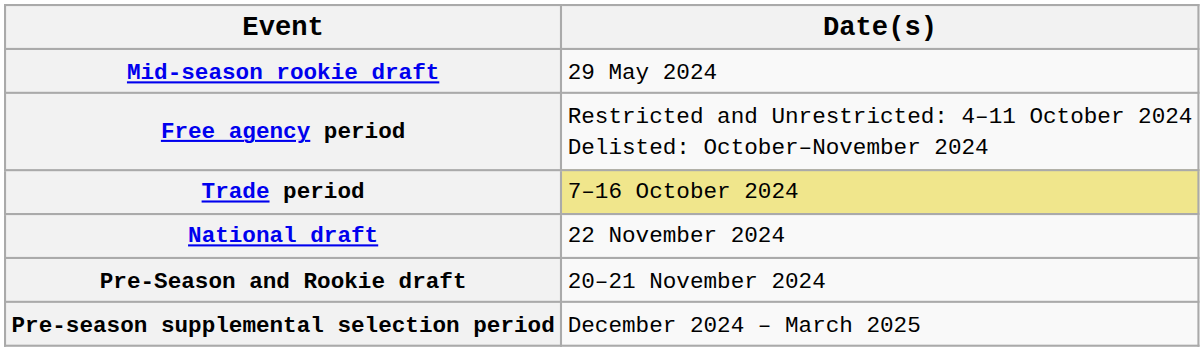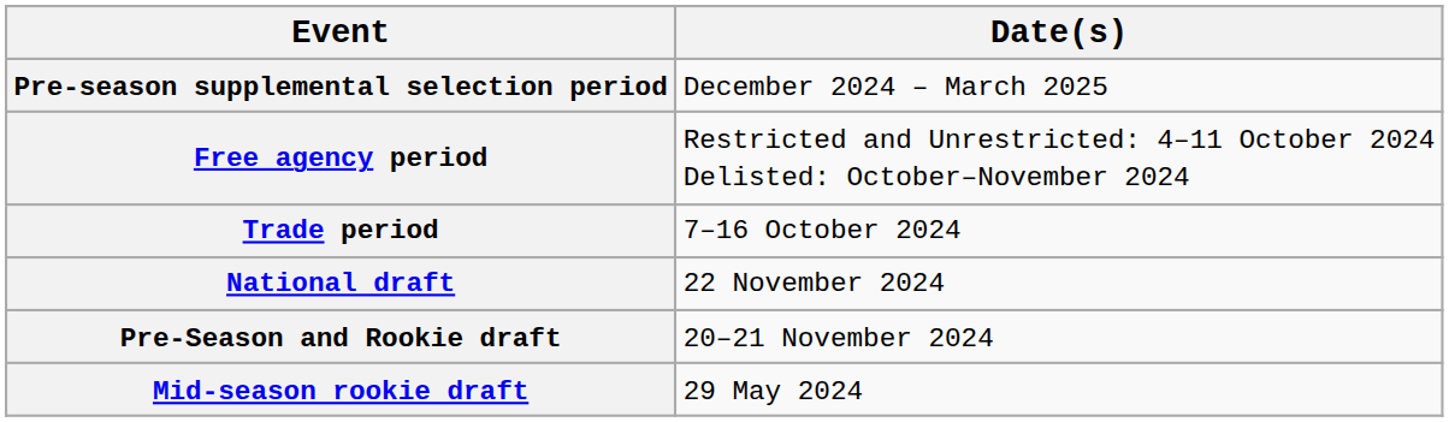 <table class="wikitable plainrowheaders">
 <tr>
 <th scope="col">Event</th>
 <th scope="col">Date(s)</th>
 </tr>
 <tr>
-<th scope="row"><small><a href='#'>Mid-season rookie draft</a></small></th>
-<td><small>29 May 2024</small></td>
+<th scope="row"><small>Pre-season supplemental selection period</small></th>
+<td><small>December 2024 – March 2025</small></td>
 </tr>
 <tr>
 <th scope="row"><small><a href='#'>Free agency</a> period</small></th>
 <td><small>Restricted and Unrestricted: 4–11 October 2024<br> Delisted: October–November 2024</small></td>
 </tr>
 <tr>
 <th scope="row"><small><a href='#'>Trade</a> period</small></th>
-<td style="background: khaki;"><small>7–16 October 2024</small></td>
+<td><small>7–16 October 2024</small></td>
 </tr>
 <tr>
 <th scope="row"><small><a href='#'>National draft</a></small></th>
 <td><small>22 November 2024</small></td>
 </tr>
 <tr>
 <th scope="row"><small>Pre-Season and Rookie draft</small></th>
 <td><small>20–21 November 2024</small></td>
 </tr>
 <tr>
-<th scope="row"><small>Pre-season supplemental selection period</small></th>
-<td><small>December 2024 – March 2025</small></td>
+<th scope="row"><small><a href='#'>Mid-season rookie draft</a></small></th>
+<td><small>29 May 2024</small></td>
 </tr>
 </table>
